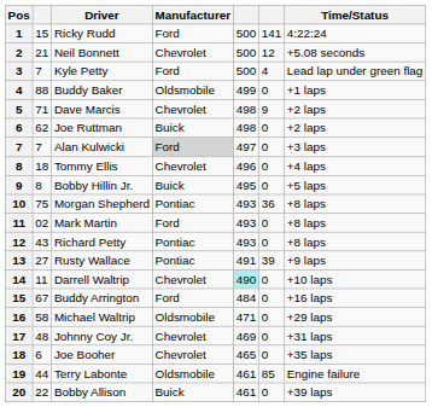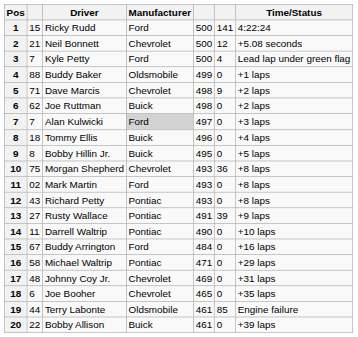 <table class="wikitable" style="font-size:95%;">
 <tr>
 <th>Pos</th>
 <th></th>
 <th>Driver</th>
 <th>Manufacturer</th>
 <th></th>
 <th></th>
 <th>Time/Status</th>
 </tr>
 <tr>
 <th>1</th>
 <td>15</td>
 <td>Ricky Rudd</td>
 <td>Ford</td>
 <td>500</td>
 <td>141</td>
 <td>4:22:24</td>
 </tr>
 <tr>
 <th>2</th>
 <td>21</td>
 <td>Neil Bonnett</td>
 <td>Chevrolet</td>
 <td>500</td>
 <td>12</td>
 <td>+5.08 seconds</td>
 </tr>
 <tr>
 <th>3</th>
 <td>7</td>
 <td>Kyle Petty</td>
 <td>Ford</td>
 <td>500</td>
 <td>4</td>
 <td>Lead lap under green flag</td>
 </tr>
 <tr>
 <th>4</th>
 <td>88</td>
 <td>Buddy Baker</td>
 <td>Oldsmobile</td>
 <td>499</td>
 <td>0</td>
 <td>+1 laps</td>
 </tr>
 <tr>
 <th>5</th>
 <td>71</td>
 <td>Dave Marcis</td>
 <td>Chevrolet</td>
 <td>498</td>
 <td>9</td>
 <td>+2 laps</td>
 </tr>
 <tr>
 <th>6</th>
 <td>62</td>
 <td>Joe Ruttman</td>
 <td>Buick</td>
 <td>498</td>
 <td>0</td>
 <td>+2 laps</td>
 </tr>
 <tr>
 <th>7</th>
 <td>7</td>
 <td>Alan Kulwicki</td>
 <td style="background: lightgrey;">Ford</td>
 <td>497</td>
 <td>0</td>
 <td>+3 laps</td>
 </tr>
 <tr>
 <th>8</th>
 <td>18</td>
 <td>Tommy Ellis</td>
-<td>Chevrolet</td>
+<td>Buick</td>
 <td>496</td>
 <td>0</td>
 <td>+4 laps</td>
 </tr>
 <tr>
 <th>9</th>
 <td>8</td>
 <td>Bobby Hillin Jr.</td>
 <td>Buick</td>
 <td>495</td>
 <td>0</td>
 <td>+5 laps</td>
 </tr>
 <tr>
 <th>10</th>
 <td>75</td>
 <td>Morgan Shepherd</td>
-<td>Pontiac</td>
+<td>Chevrolet</td>
 <td>493</td>
 <td>36</td>
 <td>+8 laps</td>
 </tr>
 <tr>
 <th>11</th>
 <td>02</td>
 <td>Mark Martin</td>
 <td>Ford</td>
 <td>493</td>
 <td>0</td>
 <td>+8 laps</td>
 </tr>
 <tr>
 <th>12</th>
 <td>43</td>
 <td>Richard Petty</td>
 <td>Pontiac</td>
 <td>493</td>
 <td>0</td>
 <td>+8 laps</td>
 </tr>
 <tr>
 <th>13</th>
 <td>27</td>
 <td>Rusty Wallace</td>
 <td>Pontiac</td>
 <td>491</td>
 <td>39</td>
 <td>+9 laps</td>
 </tr>
 <tr>
 <th>14</th>
 <td>11</td>
 <td>Darrell Waltrip</td>
-<td>Chevrolet</td>
-<td style="background: paleturquoise;">490</td>
+<td>Pontiac</td>
+<td>490</td>
 <td>0</td>
 <td>+10 laps</td>
 </tr>
 <tr>
 <th>15</th>
 <td>67</td>
 <td>Buddy Arrington</td>
 <td>Ford</td>
 <td>484</td>
 <td>0</td>
 <td>+16 laps</td>
 </tr>
 <tr>
 <th>16</th>
 <td>58</td>
 <td>Michael Waltrip</td>
-<td>Oldsmobile</td>
+<td>Pontiac</td>
 <td>471</td>
 <td>0</td>
 <td>+29 laps</td>
 </tr>
 <tr>
 <th>17</th>
 <td>48</td>
 <td>Johnny Coy Jr.</td>
 <td>Chevrolet</td>
 <td>469</td>
 <td>0</td>
 <td>+31 laps</td>
 </tr>
 <tr>
 <th>18</th>
 <td>6</td>
 <td>Joe Booher</td>
 <td>Chevrolet</td>
 <td>465</td>
 <td>0</td>
 <td>+35 laps</td>
 </tr>
 <tr>
 <th>19</th>
 <td>44</td>
 <td>Terry Labonte</td>
 <td>Oldsmobile</td>
 <td>461</td>
 <td>85</td>
 <td>Engine failure</td>
 </tr>
 <tr>
 <th>20</th>
 <td>22</td>
 <td>Bobby Allison</td>
 <td>Buick</td>
 <td>461</td>
 <td>0</td>
 <td>+39 laps</td>
 </tr>
 </table>
